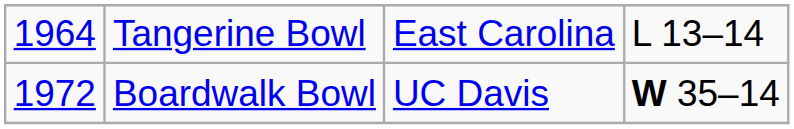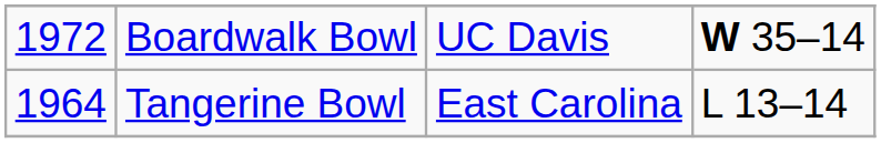 <table class="wikitable">
 <tr>
+</tr>
+<tr>
+<td><a href='#'>1972</a></td>
+<td><a href='#'>Boardwalk Bowl</a></td>
+<td><a href='#'>UC Davis</a></td>
+<td><strong>W</strong> 35–14</td>
 </tr>
 <tr>
 <td><a href='#'>1964</a></td>
 <td><a href='#'>Tangerine Bowl</a></td>
 <td><a href='#'>East Carolina</a></td>
 <td>L 13–14</td>
 </tr>
 <tr>
-<td><a href='#'>1972</a></td>
-<td><a href='#'>Boardwalk Bowl</a></td>
-<td><a href='#'>UC Davis</a></td>
-<td><strong>W</strong> 35–14</td>
-</tr>
-<tr>
 </tr>
 </table>
